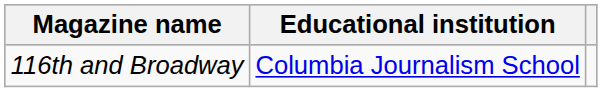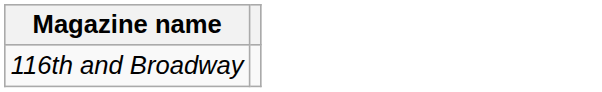 <table class="wikitable">
 <tr>
 <th>Magazine name</th>
-<th>Educational institution</th>
 <th></th>
 </tr>
 <tr>
 <td><em>116th and Broadway</em></td>
-<td><a href='#'>Columbia Journalism School</a></td>
 <td></td>
 </tr>
 </table>
